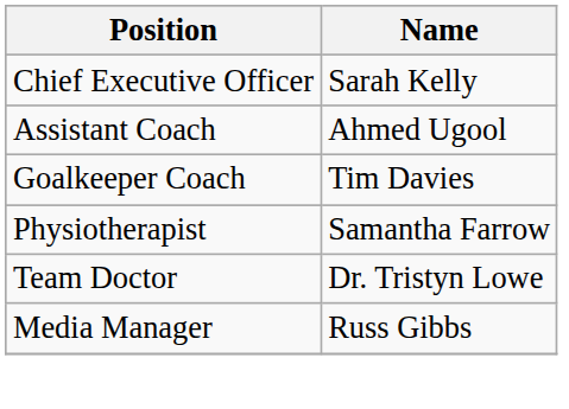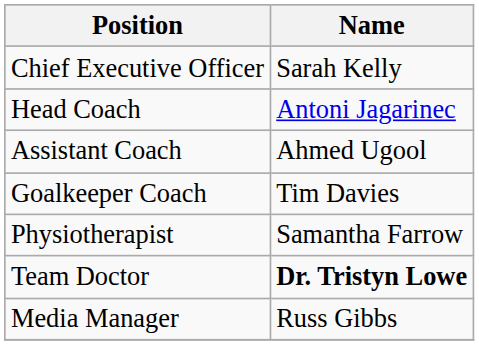 <table class="wikitable">
 <tr>
 <th>Position</th>
 <th>Name</th>
 </tr>
 <tr>
 <td>Chief Executive Officer</td>
 <td> Sarah Kelly</td>
+</tr>
+<tr>
+<td>Head Coach</td>
+<td> <a href='#'>Antoni Jagarinec</a></td>
 </tr>
 <tr>
 <td>Assistant Coach</td>
 <td> Ahmed Ugool</td>
 </tr>
 <tr>
 <td>Goalkeeper Coach</td>
 <td> Tim Davies</td>
 </tr>
 <tr>
 <td>Physiotherapist</td>
 <td> Samantha Farrow</td>
 </tr>
 <tr>
 <td>Team Doctor</td>
-<td> Dr. Tristyn Lowe</td>
+<td><strong> Dr. Tristyn Lowe</strong></td>
 </tr>
 <tr>
 <td>Media Manager</td>
 <td> Russ Gibbs</td>
 </tr>
 <tr>
 </tr>
 </table>
